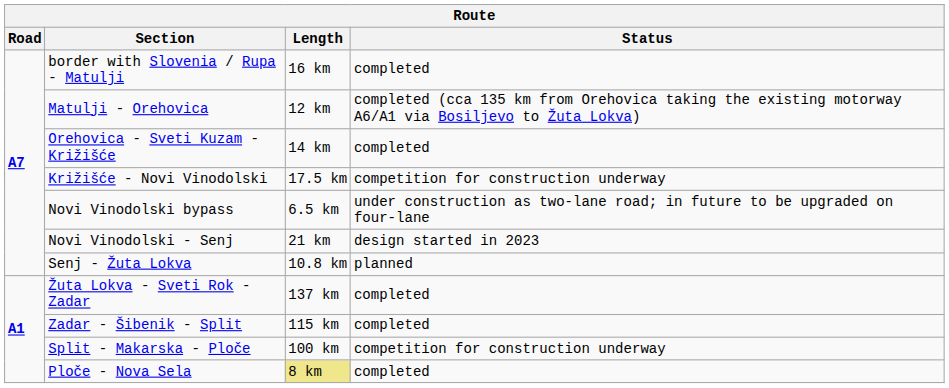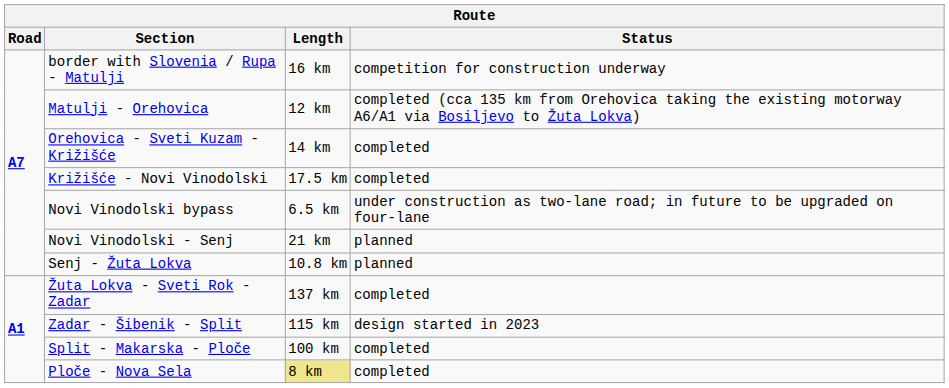 <table class="wikitable">
 <tr class="hintergrundfarbe8">
 <th colspan="4">Route</th>
 </tr>
 <tr>
 <th>Road</th>
 <th>Section</th>
 <th>Length</th>
 <th>Status</th>
 </tr>
 <tr>
 <td rowspan="7"> <strong><a href='#'>A7</a></strong></td>
 <td>border with <a href='#'>Slovenia</a> / <a href='#'>Rupa</a> - <a href='#'>Matulji</a></td>
 <td>16 km</td>
-<td>completed</td>
+<td>competition for construction underway</td>
 </tr>
 <tr>
 <td><a href='#'>Matulji</a> - <a href='#'>Orehovica</a></td>
 <td>12 km</td>
 <td>completed (cca 135 km from Orehovica taking the existing motorway A6/A1 via <a href='#'>Bosiljevo</a> to <a href='#'>Žuta Lokva</a>)</td>
 </tr>
 <tr>
 <td><a href='#'>Orehovica</a> - <a href='#'>Sveti Kuzam</a> - <a href='#'>Križišće</a></td>
 <td>14 km</td>
 <td>completed</td>
 </tr>
 <tr>
 <td><a href='#'>Križišće</a> - Novi Vinodolski</td>
 <td>17.5 km</td>
-<td>competition for construction underway</td>
+<td>completed</td>
 </tr>
 <tr>
 <td>Novi Vinodolski bypass</td>
 <td>6.5 km</td>
 <td>under construction as two-lane road; in future to be upgraded on four-lane</td>
 </tr>
 <tr>
 <td>Novi Vinodolski - Senj</td>
 <td>21 km</td>
-<td>design started in 2023</td>
+<td>planned</td>
 </tr>
 <tr>
 <td>Senj - <a href='#'>Žuta Lokva</a></td>
 <td>10.8 km</td>
 <td>planned</td>
 </tr>
 <tr>
 <td rowspan="4"> <strong><a href='#'>A1</a></strong></td>
 <td><a href='#'>Žuta Lokva</a> - <a href='#'>Sveti Rok</a> - <a href='#'>Zadar</a></td>
 <td>137 km</td>
 <td>completed</td>
 </tr>
 <tr>
 <td><a href='#'>Zadar</a> - <a href='#'>Šibenik</a> - <a href='#'>Split</a></td>
 <td>115 km</td>
-<td>completed</td>
+<td>design started in 2023</td>
 </tr>
 <tr>
 <td><a href='#'>Split</a> - <a href='#'>Makarska</a> - <a href='#'>Ploče</a></td>
 <td>100 km</td>
-<td>competition for construction underway</td>
+<td>completed</td>
 </tr>
 <tr>
 <td><a href='#'>Ploče</a> - <a href='#'>Nova Sela</a></td>
 <td style="background: khaki;">8 km</td>
 <td>completed</td>
 </tr>
 </table>
